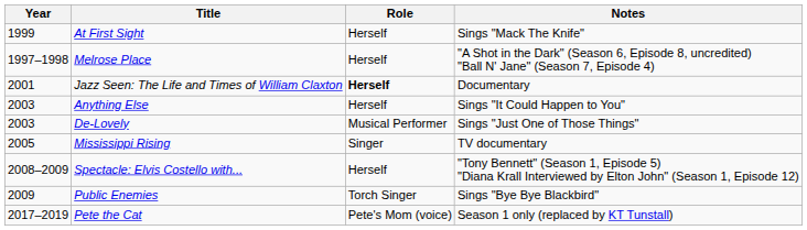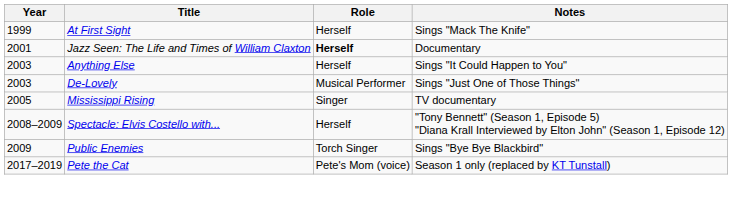 <table class="wikitable sortable">
 <tr>
 <th>Year</th>
 <th>Title</th>
 <th>Role</th>
 <th class="unsortable">Notes</th>
 </tr>
 <tr>
 <td>1999</td>
 <td><em><a href='#'>At First Sight</a></em></td>
 <td>Herself</td>
 <td>Sings "Mack The Knife"</td>
-</tr>
-<tr>
-<td>1997–1998</td>
-<td><em><a href='#'>Melrose Place</a></em></td>
-<td>Herself</td>
-<td>"A Shot in the Dark" (Season 6, Episode 8, uncredited)<br>"Ball N' Jane" (Season 7, Episode 4)</td>
 </tr>
 <tr>
 <td>2001</td>
 <td><em>Jazz Seen: The Life and Times of <a href='#'>William Claxton</a></em></td>
 <td><strong>Herself</strong></td>
 <td>Documentary</td>
 </tr>
 <tr>
 <td>2003</td>
 <td><em><a href='#'>Anything Else</a></em></td>
 <td>Herself</td>
 <td>Sings "It Could Happen to You"</td>
 </tr>
 <tr>
 <td>2003</td>
 <td><em><a href='#'>De-Lovely</a></em></td>
 <td>Musical Performer</td>
 <td>Sings "Just One of Those Things"</td>
 </tr>
 <tr>
 <td>2005</td>
 <td><em><a href='#'>Mississippi Rising</a></em></td>
 <td>Singer</td>
 <td>TV documentary</td>
 </tr>
 <tr>
 <td>2008–2009</td>
 <td><em><a href='#'>Spectacle: Elvis Costello with...</a></em></td>
 <td>Herself</td>
 <td>"Tony Bennett" (Season 1, Episode 5)<br>"Diana Krall Interviewed by Elton John" (Season 1, Episode 12)</td>
 </tr>
 <tr>
 <td>2009</td>
 <td><em><a href='#'>Public Enemies</a></em></td>
 <td>Torch Singer</td>
 <td>Sings "Bye Bye Blackbird"</td>
 </tr>
 <tr>
 <td>2017–2019</td>
 <td><em><a href='#'>Pete the Cat</a></em></td>
 <td>Pete's Mom (voice)</td>
 <td>Season 1 only (replaced by <a href='#'>KT Tunstall</a>)</td>
 </tr>
 </table>
